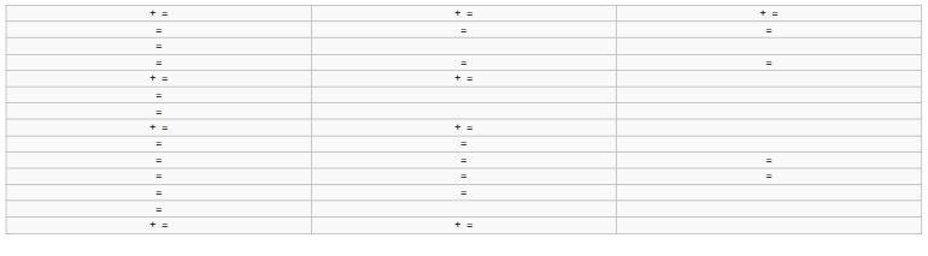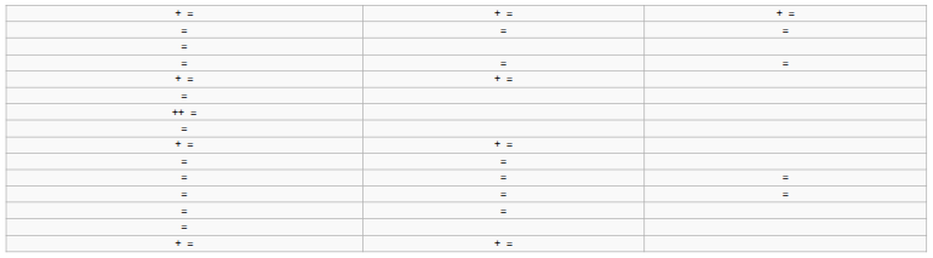 <table class="wikitable" style="margin-left: auto; margin-right: auto; border: none; width:75%">
 <tr style="text-align:center">
 <td>+ = </td>
 <td>+ = </td>
 <td>+ = </td>
 </tr>
 <tr style="text-align:center">
 <td> = </td>
 <td> = </td>
 <td> = </td>
 </tr>
 <tr style="text-align:center">
 <td> = </td>
 <td></td>
 <td></td>
 </tr>
 <tr style="text-align:center">
 <td> = </td>
 <td> = </td>
 <td> = </td>
 </tr>
 <tr style="text-align:center">
 <td>+ = </td>
 <td>+ = </td>
 <td></td>
 </tr>
 <tr style="text-align:center">
 <td> = </td>
+<td></td>
+<td></td>
+</tr>
+<tr style="text-align:center">
+<td>++ = </td>
 <td></td>
 <td></td>
 </tr>
 <tr style="text-align:center">
 <td> = </td>
 <td></td>
 <td></td>
 </tr>
 <tr style="text-align:center">
 <td>+ = </td>
 <td>+ = </td>
 <td></td>
 </tr>
 <tr style="text-align:center">
 <td> = </td>
 <td> = </td>
 <td></td>
 </tr>
 <tr style="text-align:center">
 <td> = </td>
 <td> = </td>
 <td> = </td>
 </tr>
 <tr style="text-align:center">
 <td> = </td>
 <td> = </td>
 <td> = </td>
 </tr>
 <tr style="text-align:center">
 <td> = </td>
 <td> = </td>
 <td></td>
 </tr>
 <tr style="text-align:center"}>
 <td> = </td>
 <td></td>
 <td></td>
 </tr>
 <tr style="text-align:center">
 <td>+ = </td>
 <td>+ = </td>
 <td></td>
 </tr>
 </table>
